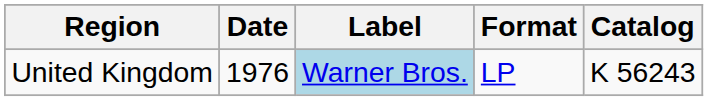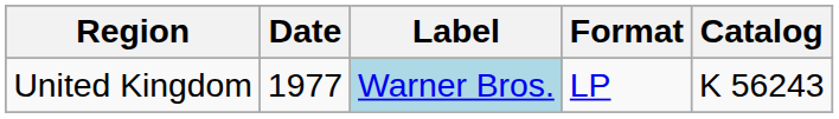 <table class="wikitable">
 <tr>
 <th>Region</th>
 <th>Date</th>
 <th>Label</th>
 <th>Format</th>
 <th>Catalog</th>
 </tr>
 <tr>
 <td>United Kingdom</td>
-<td>1976</td>
+<td>1977</td>
 <td style="background: lightblue;"><a href='#'>Warner Bros.</a></td>
 <td><a href='#'>LP</a></td>
 <td>K 56243</td>
 </tr>
 </table>
